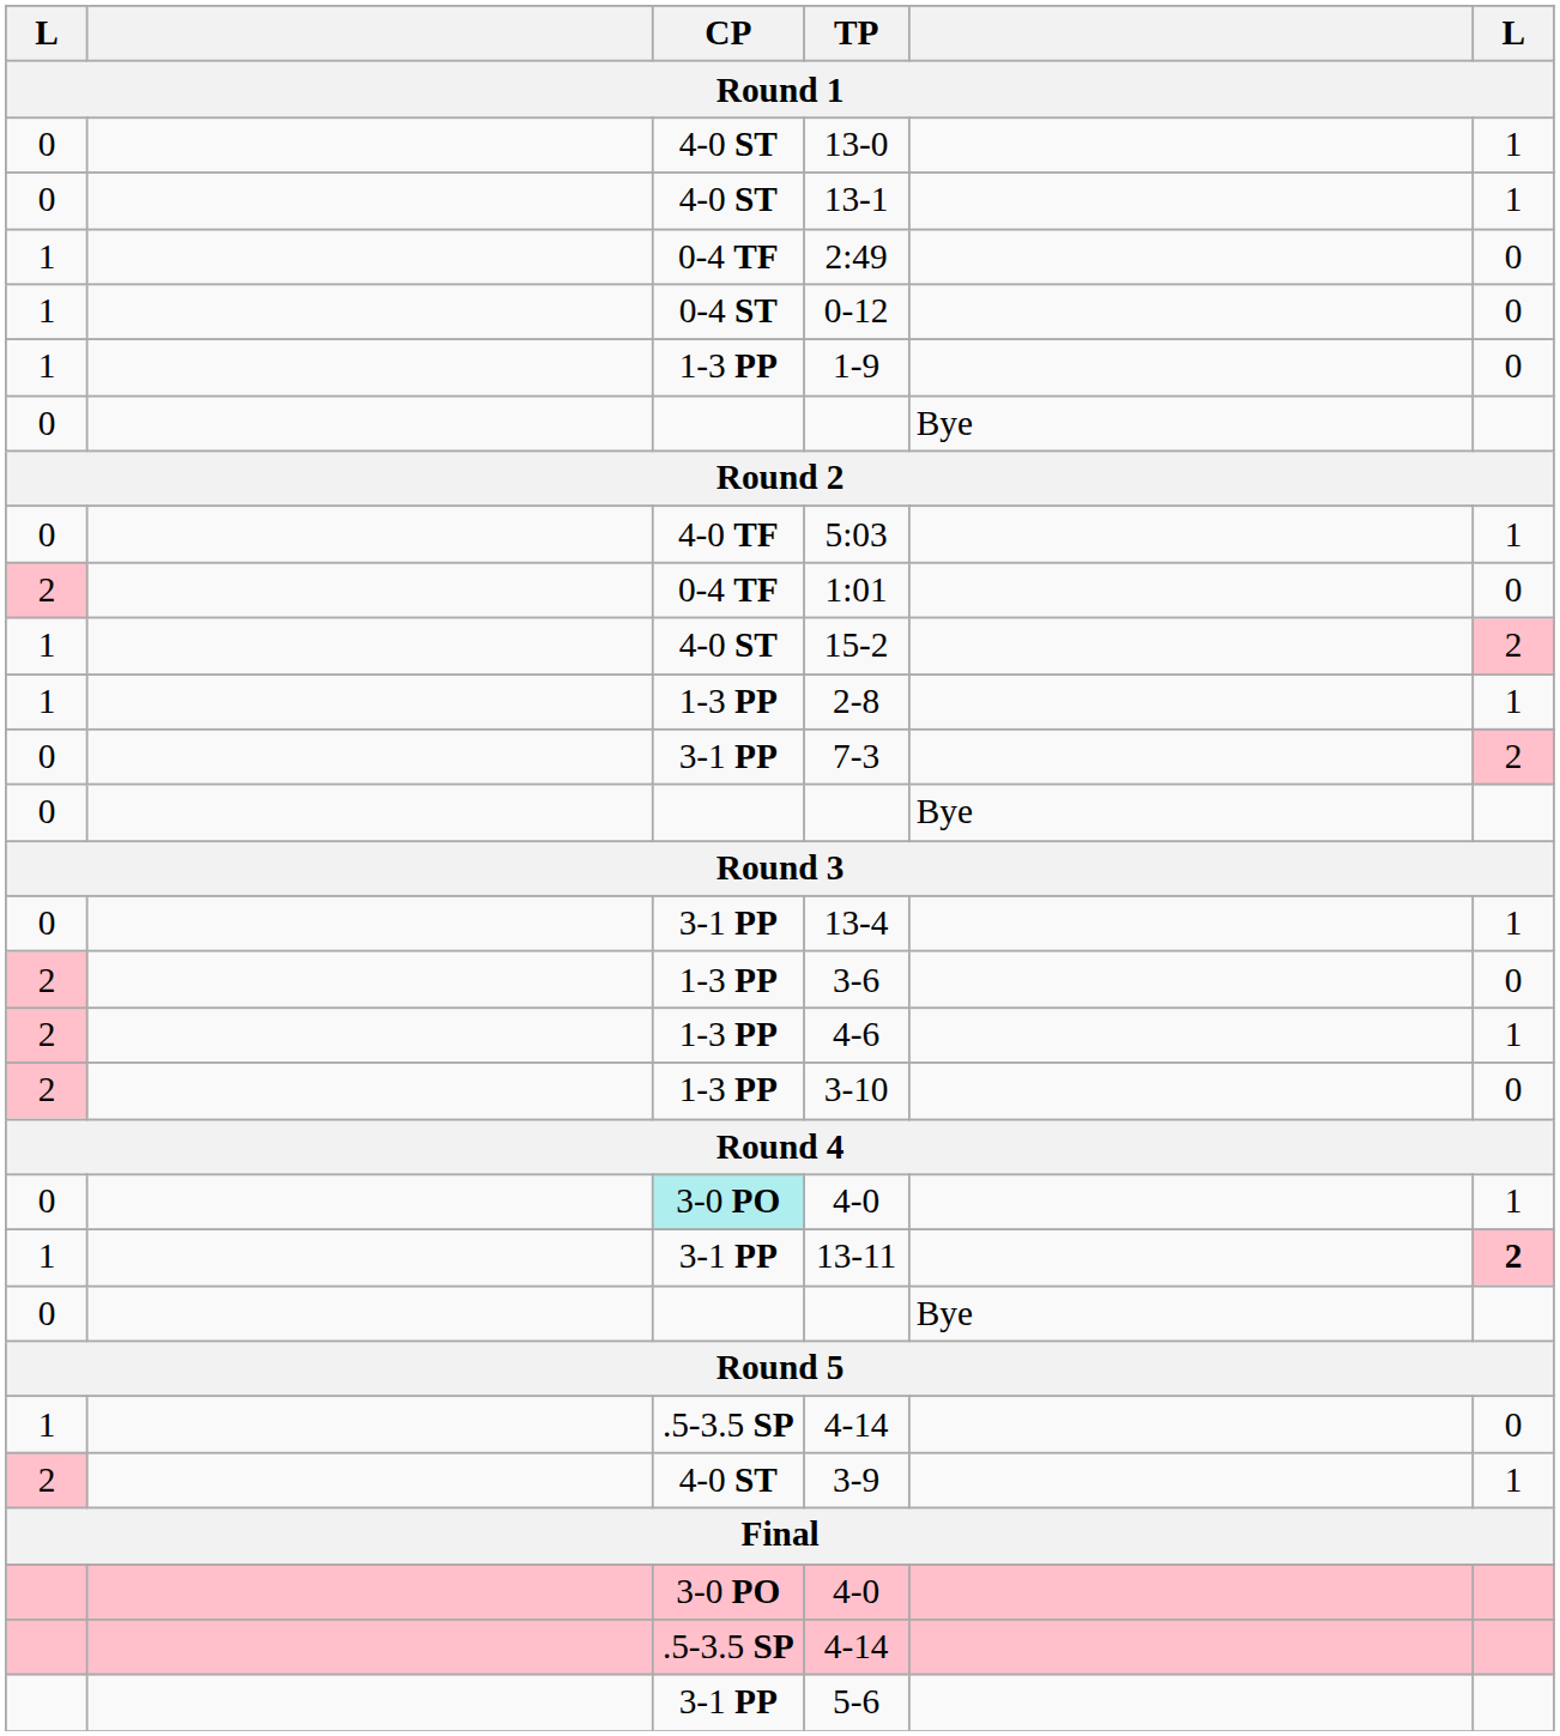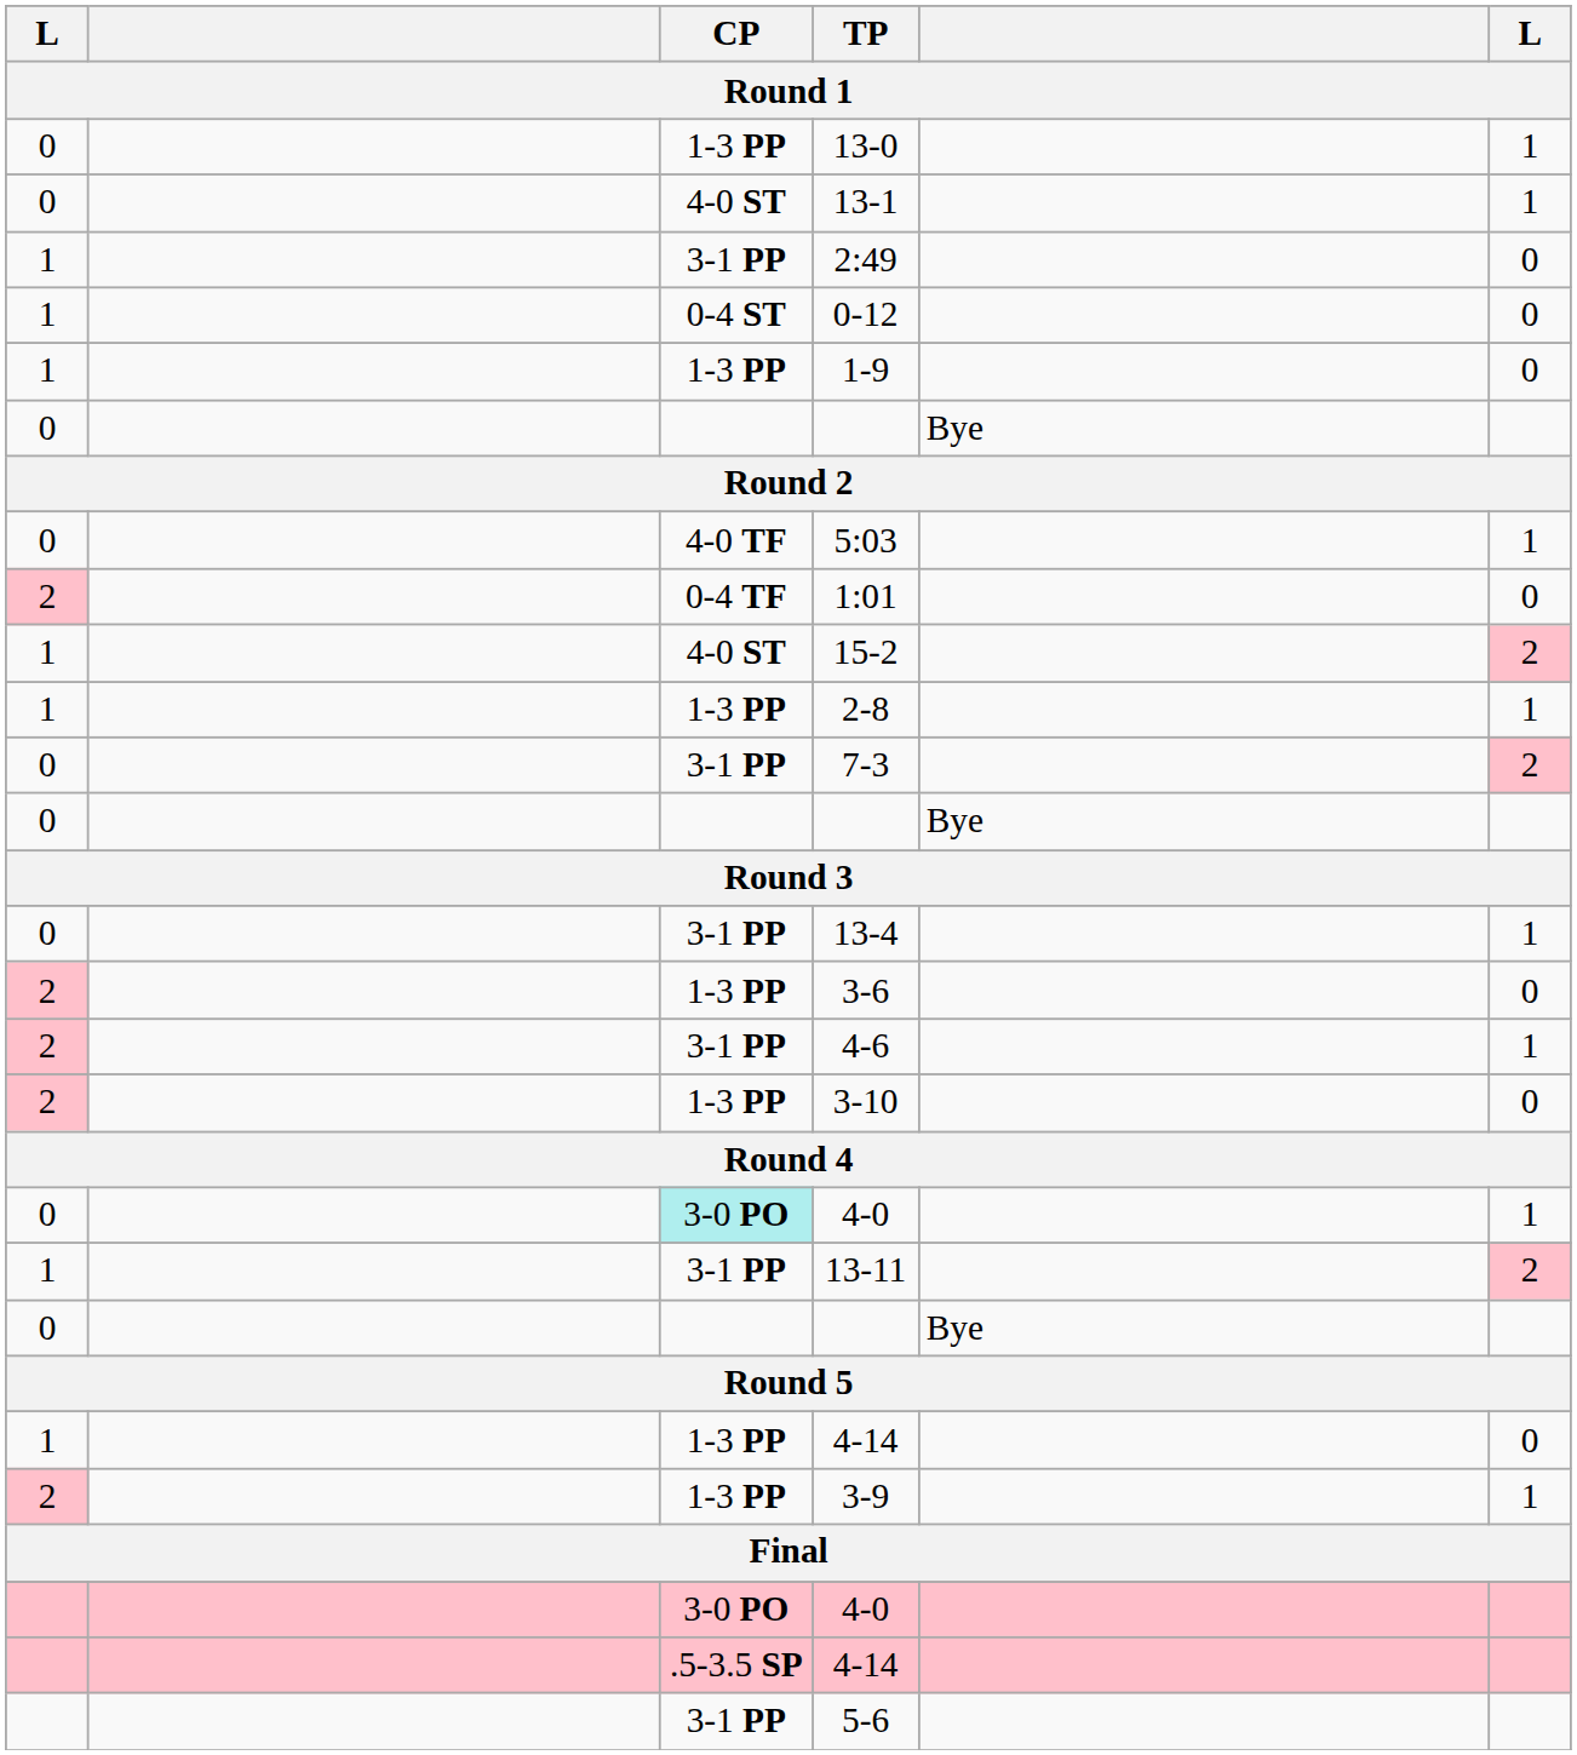 <table class="wikitable" style="text-align: center;" |>
 <tr>
 <th width="30">L</th>
 <th width="250"></th>
 <th width="62">CP</th>
 <th width="40">TP</th>
 <th width="250"></th>
 <th width="30">L</th>
 </tr>
 <tr>
 <th colspan="7">Round 1</th>
 </tr>
 <tr>
 <td>0</td>
 <td style="text-align:left;"><strong></strong></td>
-<td>4-0 <strong>ST</strong></td>
+<td>1-3 <strong>PP</strong></td>
 <td>13-0</td>
 <td style="text-align:left;"></td>
 <td>1</td>
 </tr>
 <tr>
 <td>0</td>
 <td style="text-align:left;"><strong></strong></td>
 <td>4-0 <strong>ST</strong></td>
 <td>13-1</td>
 <td style="text-align:left;"></td>
 <td>1</td>
 </tr>
 <tr>
 <td>1</td>
 <td style="text-align:left;"></td>
-<td>0-4 <strong>TF</strong></td>
+<td>3-1 <strong>PP</strong></td>
 <td>2:49</td>
 <td style="text-align:left;"><strong></strong></td>
 <td>0</td>
 </tr>
 <tr>
 <td>1</td>
 <td style="text-align:left;"></td>
 <td>0-4 <strong>ST</strong></td>
 <td>0-12</td>
 <td style="text-align:left;"><strong></strong></td>
 <td>0</td>
 </tr>
 <tr>
 <td>1</td>
 <td style="text-align:left;"></td>
 <td>1-3 <strong>PP</strong></td>
 <td>1-9</td>
 <td style="text-align:left;"><strong></strong></td>
 <td>0</td>
 </tr>
 <tr>
 <td>0</td>
 <td style="text-align:left;"><strong></strong></td>
 <td></td>
 <td></td>
 <td style="text-align:left;">Bye</td>
 <td></td>
 </tr>
 <tr>
 <th colspan="7">Round 2</th>
 </tr>
 <tr>
 <td>0</td>
 <td style="text-align:left;"><strong></strong></td>
 <td>4-0 <strong>TF</strong></td>
 <td>5:03</td>
 <td style="text-align:left;"></td>
 <td>1</td>
 </tr>
 <tr>
 <td bgcolor=pink>2</td>
 <td style="text-align:left;"></td>
 <td>0-4 <strong>TF</strong></td>
 <td>1:01</td>
 <td style="text-align:left;"><strong></strong></td>
 <td>0</td>
 </tr>
 <tr>
 <td>1</td>
 <td style="text-align:left;"><strong></strong></td>
 <td>4-0 <strong>ST</strong></td>
 <td>15-2</td>
 <td style="text-align:left;"></td>
 <td bgcolor=pink>2</td>
 </tr>
 <tr>
 <td>1</td>
 <td style="text-align:left;"></td>
 <td>1-3 <strong>PP</strong></td>
 <td>2-8</td>
 <td style="text-align:left;"><strong></strong></td>
 <td>1</td>
 </tr>
 <tr>
 <td>0</td>
 <td style="text-align:left;"><strong></strong></td>
 <td>3-1 <strong>PP</strong></td>
 <td>7-3</td>
 <td style="text-align:left;"></td>
 <td bgcolor=pink>2</td>
 </tr>
 <tr>
 <td>0</td>
 <td style="text-align:left;"><strong></strong></td>
 <td></td>
 <td></td>
 <td style="text-align:left;">Bye</td>
 <td></td>
 </tr>
 <tr>
 <th colspan="7">Round 3</th>
 </tr>
 <tr>
 <td>0</td>
 <td style="text-align:left;"><strong></strong></td>
 <td>3-1 <strong>PP</strong></td>
 <td>13-4</td>
 <td style="text-align:left;"></td>
 <td>1</td>
 </tr>
 <tr>
 <td bgcolor=pink>2</td>
 <td style="text-align:left;"></td>
 <td>1-3 <strong>PP</strong></td>
 <td>3-6</td>
 <td style="text-align:left;"><strong></strong></td>
 <td>0</td>
 </tr>
 <tr>
 <td bgcolor=pink>2</td>
 <td style="text-align:left;"></td>
-<td>1-3 <strong>PP</strong></td>
+<td>3-1 <strong>PP</strong></td>
 <td>4-6</td>
 <td style="text-align:left;"><strong></strong></td>
 <td>1</td>
 </tr>
 <tr>
 <td bgcolor=pink>2</td>
 <td style="text-align:left;"></td>
 <td>1-3 <strong>PP</strong></td>
 <td>3-10</td>
 <td style="text-align:left;"><strong></strong></td>
 <td>0</td>
 </tr>
 <tr>
 <th colspan="7">Round 4</th>
 </tr>
 <tr>
 <td>0</td>
 <td style="text-align:left;"><strong></strong></td>
 <td style="background: paleturquoise;">3-0 <strong>PO</strong></td>
 <td>4-0</td>
 <td style="text-align:left;"></td>
 <td>1</td>
 </tr>
 <tr>
 <td>1</td>
 <td style="text-align:left;"><strong></strong></td>
 <td>3-1 <strong>PP</strong></td>
 <td>13-11</td>
 <td style="text-align:left;"></td>
-<td bgcolor=pink><strong>2</strong></td>
+<td bgcolor=pink>2</td>
 </tr>
 <tr>
 <td>0</td>
 <td style="text-align:left;"><strong></strong></td>
 <td></td>
 <td></td>
 <td style="text-align:left;">Bye</td>
 <td></td>
 </tr>
 <tr>
 <th colspan="7">Round 5</th>
 </tr>
 <tr>
 <td>1</td>
 <td style="text-align:left;"></td>
-<td>.5-3.5 <strong>SP</strong></td>
+<td>1-3 <strong>PP</strong></td>
 <td>4-14</td>
 <td style="text-align:left;"><strong></strong></td>
 <td>0</td>
 </tr>
 <tr>
 <td bgcolor=pink>2</td>
 <td style="text-align:left;"></td>
-<td>4-0 <strong>ST</strong></td>
+<td>1-3 <strong>PP</strong></td>
 <td>3-9</td>
 <td style="text-align:left;"><strong></strong></td>
 <td>1</td>
 </tr>
 <tr>
 <th colspan="7">Final</th>
 </tr>
 <tr bgcolor=#FFC0CB>
 <td></td>
 <td style="text-align:left;"><strong></strong></td>
 <td>3-0 <strong>PO</strong></td>
 <td>4-0</td>
 <td style="text-align:left;"></td>
 <td></td>
 </tr>
 <tr bgcolor=#FFC0CB>
 <td></td>
 <td style="text-align:left;"></td>
 <td>.5-3.5 <strong>SP</strong></td>
 <td>4-14</td>
 <td style="text-align:left;"><strong></strong></td>
 <td></td>
 </tr>
 <tr>
 <td></td>
 <td style="text-align:left;"></td>
 <td>3-1 <strong>PP</strong></td>
 <td>5-6</td>
 <td style="text-align:left;"><strong></strong></td>
 <td></td>
 </tr>
 </table>
